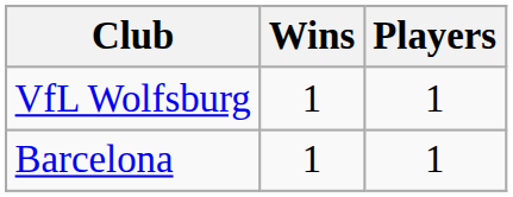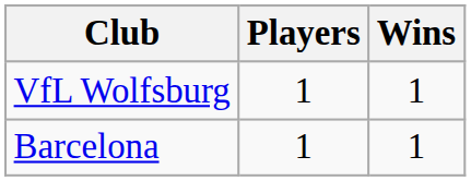 <table class="wikitable">
 <tr>
 <th>Club</th>
+<th>Players</th>
 <th>Wins</th>
-<th>Players</th>
 </tr>
 <tr>
 <td> <a href='#'>VfL Wolfsburg</a></td>
 <td align=center>1</td>
 <td align=center>1</td>
 </tr>
 <tr>
 <td> <a href='#'>Barcelona</a></td>
 <td align=center>1</td>
 <td align=center>1</td>
 </tr>
 </table>
